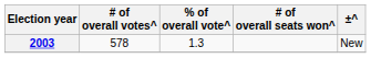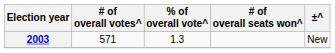 <table class=wikitable style=text-align:center>
 <tr>
 <th>Election year</th>
 <th># of<br>overall votes^</th>
 <th>% of<br>overall vote^</th>
 <th># of<br>overall seats won^</th>
 <th>±^</th>
 </tr>
 <tr>
 <th><a href='#'>2003</a></th>
-<td>578</td>
+<td>571</td>
 <td>1.3</td>
 <td></td>
 <td>New</td>
 </tr>
 <tr>
 </tr>
 </table>
